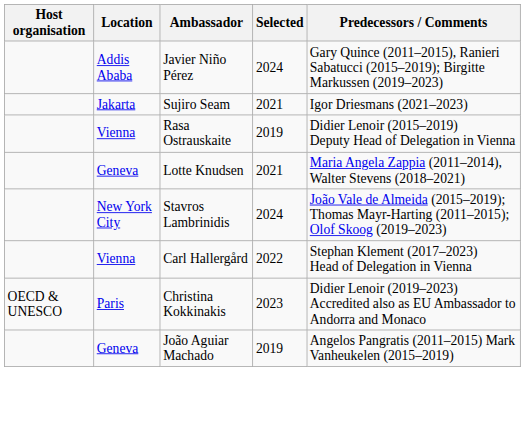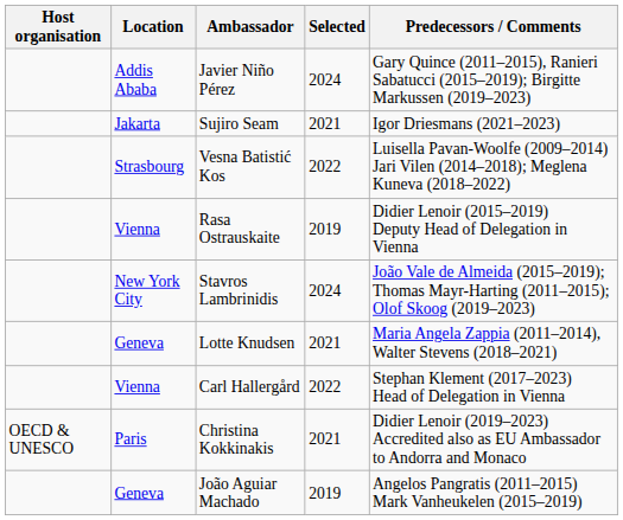 <table class="wikitable">
 <tr>
 <th>Host organisation</th>
 <th>Location</th>
 <th>Ambassador</th>
 <th>Selected</th>
 <th>Predecessors / Comments</th>
 </tr>
 <tr>
 <td></td>
 <td><a href='#'>Addis Ababa</a></td>
 <td> Javier Niño Pérez</td>
 <td>2024</td>
 <td> Gary Quince (2011–2015),  Ranieri Sabatucci (2015–2019); Birgitte Markussen (2019–2023)</td>
 </tr>
 <tr>
 <td></td>
 <td><a href='#'>Jakarta</a></td>
 <td> Sujiro Seam</td>
 <td>2021</td>
 <td> Igor Driesmans (2021–2023)</td>
 </tr>
 <tr>
 <td></td>
+<td><a href='#'>Strasbourg</a></td>
+<td> Vesna Batistić Kos</td>
+<td>2022</td>
+<td> Luisella Pavan-Woolfe (2009–2014)  Jari Vilen (2014–2018);  Meglena Kuneva (2018–2022)</td>
+</tr>
+<tr>
+<td></td>
 <td><a href='#'>Vienna</a></td>
 <td> Rasa Ostrauskaite</td>
 <td>2019</td>
 <td> Didier Lenoir (2015–2019)<br>Deputy Head of Delegation in Vienna</td>
 </tr>
 <tr>
 <td></td>
+<td><a href='#'>New York City</a></td>
+<td> Stavros Lambrinidis</td>
+<td>2024</td>
+<td> <a href='#'>João Vale de Almeida</a> (2015–2019);  Thomas Mayr-Harting (2011–2015);  <a href='#'>Olof Skoog</a> (2019–2023)</td>
+</tr>
+<tr>
+<td></td>
 <td><a href='#'>Geneva</a></td>
 <td> Lotte Knudsen</td>
 <td>2021</td>
 <td> <a href='#'>Maria Angela Zappia</a> (2011–2014),  Walter Stevens (2018–2021)</td>
-</tr>
-<tr>
-<td></td>
-<td><a href='#'>New York City</a></td>
-<td> Stavros Lambrinidis</td>
-<td>2024</td>
-<td> <a href='#'>João Vale de Almeida</a> (2015–2019);  Thomas Mayr-Harting (2011–2015);  <a href='#'>Olof Skoog</a> (2019–2023)</td>
 </tr>
 <tr>
 <td></td>
 <td><a href='#'>Vienna</a></td>
 <td> Carl Hallergård</td>
 <td>2022</td>
 <td> Stephan Klement (2017–2023)<br>Head of Delegation in Vienna</td>
 </tr>
 <tr>
 <td> OECD & UNESCO</td>
 <td><a href='#'>Paris</a></td>
 <td> Christina Kokkinakis</td>
-<td>2023</td>
+<td>2021</td>
 <td> Didier Lenoir (2019–2023)<br>Accredited also as EU Ambassador to  Andorra and  Monaco</td>
 </tr>
 <tr>
 <td></td>
 <td><a href='#'>Geneva</a></td>
 <td> João Aguiar Machado</td>
 <td>2019</td>
 <td> Angelos Pangratis (2011–2015)  Mark Vanheukelen (2015–2019)</td>
 </tr>
 </table>
